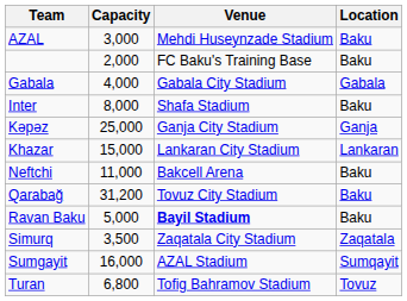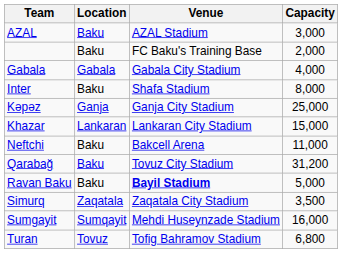 <table class="wikitable sortable">
 <tr>
 <th>Team</th>
+<th>Location</th>
+<th>Venue</th>
 <th>Capacity</th>
-<th>Venue</th>
-<th>Location</th>
 </tr>
 <tr>
 <td><a href='#'>AZAL</a></td>
+<td><a href='#'>Baku</a></td>
+<td><a href='#'>AZAL Stadium</a></td>
 <td align="center">3,000</td>
-<td><a href='#'>Mehdi Huseynzade Stadium</a></td>
-<td><a href='#'>Baku</a></td>
 </tr>
 <tr>
 <td></td>
+<td>Baku</td>
+<td>FC Baku's Training Base</td>
 <td align="center">2,000</td>
-<td>FC Baku's Training Base</td>
-<td>Baku</td>
 </tr>
 <tr>
 <td><a href='#'>Gabala</a></td>
+<td><a href='#'>Gabala</a></td>
+<td><a href='#'>Gabala City Stadium</a></td>
 <td align="center">4,000</td>
-<td><a href='#'>Gabala City Stadium</a></td>
-<td><a href='#'>Gabala</a></td>
 </tr>
 <tr>
 <td><a href='#'>Inter</a></td>
+<td>Baku</td>
+<td><a href='#'>Shafa Stadium</a></td>
 <td align="center">8,000</td>
-<td><a href='#'>Shafa Stadium</a></td>
-<td>Baku</td>
 </tr>
 <tr>
 <td><a href='#'>Kəpəz</a></td>
+<td><a href='#'>Ganja</a></td>
+<td><a href='#'>Ganja City Stadium</a></td>
 <td align="center">25,000</td>
-<td><a href='#'>Ganja City Stadium</a></td>
-<td><a href='#'>Ganja</a></td>
 </tr>
 <tr>
 <td><a href='#'>Khazar</a></td>
+<td><a href='#'>Lankaran</a></td>
+<td><a href='#'>Lankaran City Stadium</a></td>
 <td align="center">15,000</td>
-<td><a href='#'>Lankaran City Stadium</a></td>
-<td><a href='#'>Lankaran</a></td>
 </tr>
 <tr>
 <td><a href='#'>Neftchi</a></td>
+<td>Baku</td>
+<td><a href='#'>Bakcell Arena</a></td>
 <td align="center">11,000</td>
-<td><a href='#'>Bakcell Arena</a></td>
-<td>Baku</td>
 </tr>
 <tr>
 <td><a href='#'>Qarabağ</a></td>
+<td><a href='#'>Baku</a></td>
+<td><a href='#'>Tovuz City Stadium</a></td>
 <td align="center">31,200</td>
-<td><a href='#'>Tovuz City Stadium</a></td>
-<td><a href='#'>Baku</a></td>
 </tr>
 <tr>
 <td><a href='#'>Ravan Baku</a></td>
+<td>Baku</td>
+<td><strong><a href='#'>Bayil Stadium</a></strong></td>
 <td align="center">5,000</td>
-<td><strong><a href='#'>Bayil Stadium</a></strong></td>
-<td>Baku</td>
 </tr>
 <tr>
 <td><a href='#'>Simurq</a></td>
+<td><a href='#'>Zaqatala</a></td>
+<td><a href='#'>Zaqatala City Stadium</a></td>
 <td align="center">3,500</td>
-<td><a href='#'>Zaqatala City Stadium</a></td>
-<td><a href='#'>Zaqatala</a></td>
 </tr>
 <tr>
 <td><a href='#'>Sumgayit</a></td>
+<td><a href='#'>Sumqayit</a></td>
+<td><a href='#'>Mehdi Huseynzade Stadium</a></td>
 <td align="center">16,000</td>
-<td><a href='#'>AZAL Stadium</a></td>
-<td><a href='#'>Sumqayit</a></td>
 </tr>
 <tr>
 <td><a href='#'>Turan</a></td>
+<td><a href='#'>Tovuz</a></td>
+<td><a href='#'>Tofig Bahramov Stadium</a></td>
 <td align="center">6,800</td>
-<td><a href='#'>Tofig Bahramov Stadium</a></td>
-<td><a href='#'>Tovuz</a></td>
 </tr>
 </table>
